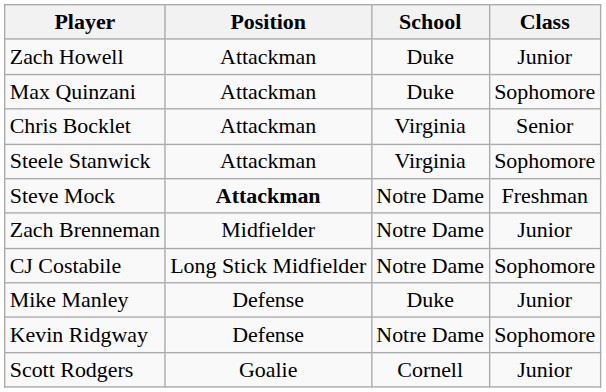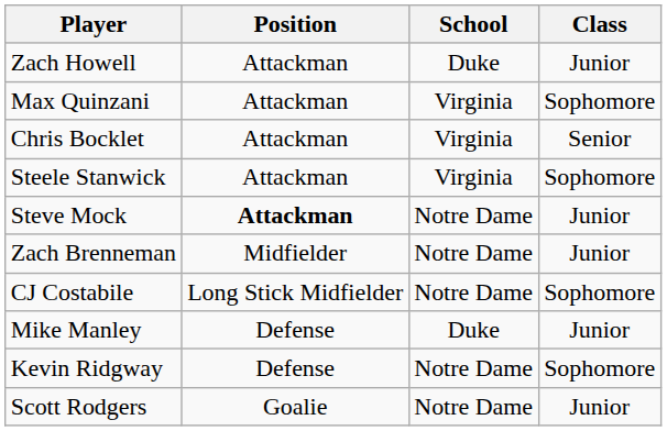 <table class="wikitable" style="text-align:center">
 <tr>
 <th>Player</th>
 <th>Position</th>
 <th>School</th>
 <th>Class</th>
 </tr>
 <tr>
 <td align=left>Zach Howell</td>
 <td>Attackman</td>
 <td>Duke</td>
 <td>Junior</td>
 </tr>
 <tr>
 <td align=left>Max Quinzani</td>
 <td>Attackman</td>
-<td>Duke</td>
+<td>Virginia</td>
 <td>Sophomore</td>
 </tr>
 <tr>
 <td align=left>Chris Bocklet</td>
 <td>Attackman</td>
 <td>Virginia</td>
 <td>Senior</td>
 </tr>
 <tr>
 <td align=left>Steele Stanwick</td>
 <td>Attackman</td>
 <td>Virginia</td>
 <td>Sophomore</td>
 </tr>
 <tr>
 <td align=left>Steve Mock</td>
 <td><strong>Attackman</strong></td>
 <td>Notre Dame</td>
-<td>Freshman</td>
+<td>Junior</td>
 </tr>
 <tr>
 <td align=left>Zach Brenneman</td>
 <td>Midfielder</td>
 <td>Notre Dame</td>
 <td>Junior</td>
 </tr>
 <tr>
 <td align=left>CJ Costabile</td>
 <td>Long Stick Midfielder</td>
 <td>Notre Dame</td>
 <td>Sophomore</td>
 </tr>
 <tr>
 <td align=left>Mike Manley</td>
 <td>Defense</td>
 <td>Duke</td>
 <td>Junior</td>
 </tr>
 <tr>
 <td align=left>Kevin Ridgway</td>
 <td>Defense</td>
 <td>Notre Dame</td>
 <td>Sophomore</td>
 </tr>
 <tr>
 <td align=left>Scott Rodgers</td>
 <td>Goalie</td>
-<td>Cornell</td>
+<td>Notre Dame</td>
 <td>Junior</td>
 </tr>
 </table>
